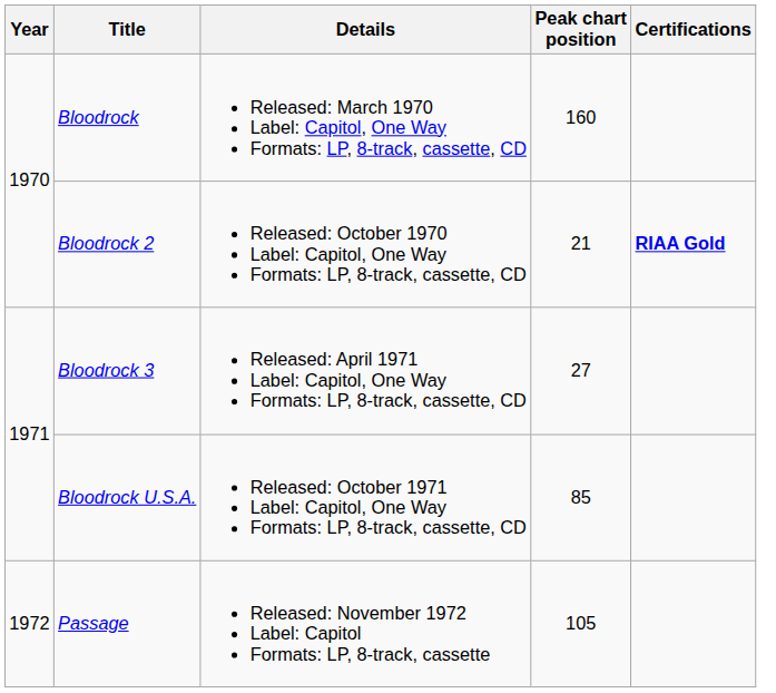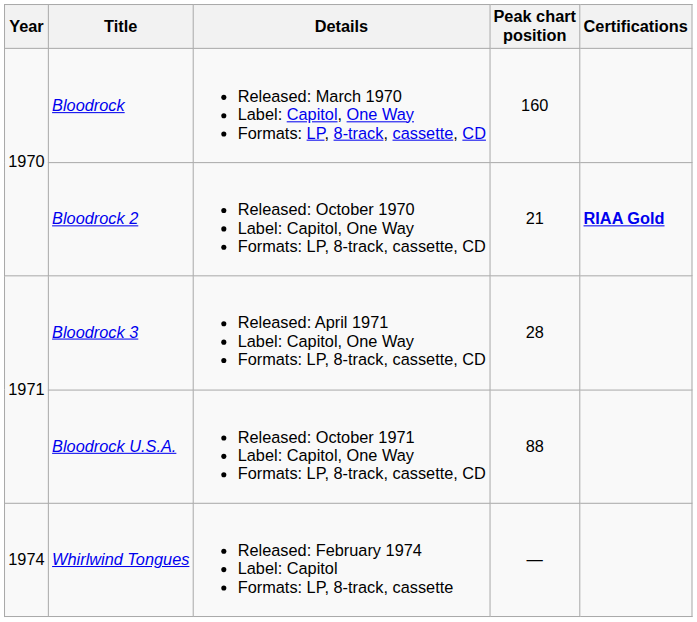 <table class="wikitable">
 <tr>
 <th>Year</th>
 <th>Title</th>
 <th>Details</th>
 <th>Peak chart<br>position<br></th>
 <th>Certifications</th>
 </tr>
 <tr>
 <td rowspan=2>1970</td>
 <td><em><a href='#'>Bloodrock</a></em></td>
 <td><br><ul><li>Released: March 1970</li><li>Label: <a href='#'>Capitol</a>, <a href='#'>One Way</a> </li><li>Formats: <a href='#'>LP</a>, <a href='#'>8-track</a>, <a href='#'>cassette</a>, <a href='#'>CD</a> </li></ul></td>
 <td align=center>160</td>
 <td></td>
 </tr>
 <tr>
 <td><em><a href='#'>Bloodrock 2</a></em></td>
 <td><br><ul><li>Released: October 1970</li><li>Label: Capitol, One Way </li><li>Formats: LP, 8-track, cassette, CD </li></ul></td>
 <td align=center>21</td>
 <td><strong><a href='#'>RIAA Gold</a></strong></td>
 </tr>
 <tr>
 <td rowspan=2>1971</td>
 <td><em><a href='#'>Bloodrock 3</a></em></td>
 <td><br><ul><li>Released: April 1971</li><li>Label: Capitol, One Way </li><li>Formats: LP, 8-track, cassette, CD </li></ul></td>
-<td align=center>27</td>
+<td align=center>28</td>
 <td></td>
 </tr>
 <tr>
 <td><em><a href='#'>Bloodrock U.S.A.</a></em></td>
 <td><br><ul><li>Released: October 1971</li><li>Label: Capitol, One Way </li><li>Formats: LP, 8-track, cassette, CD </li></ul></td>
-<td align=center>85</td>
+<td align=center>88</td>
 <td></td>
 </tr>
 <tr>
-<td>1972</td>
-<td><em><a href='#'>Passage</a></em></td>
-<td><br><ul><li>Released: November 1972</li><li>Label: Capitol</li><li>Formats: LP, 8-track, cassette</li></ul></td>
-<td align=center>105</td>
+<td>1974</td>
+<td><em><a href='#'>Whirlwind Tongues</a></em></td>
+<td><br><ul><li>Released: February 1974</li><li>Label: Capitol</li><li>Formats: LP, 8-track, cassette</li></ul></td>
+<td align=center>—</td>
 <td></td>
 </tr>
 </table>
